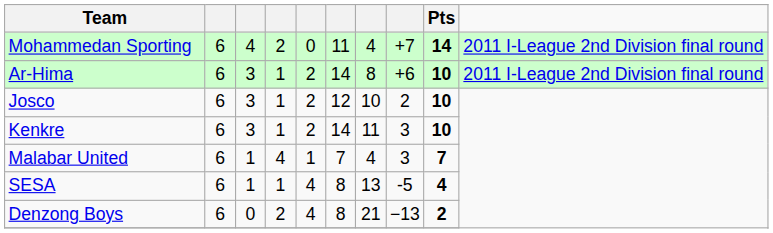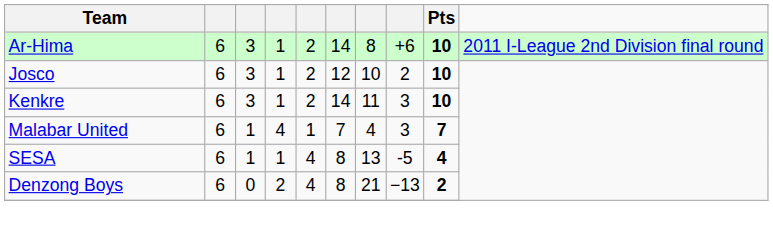 <table class="wikitable" style="text-align:center">
 <tr>
 <th width="175">Team</th>
 <th width="20"></th>
 <th width="20"></th>
 <th width="20"></th>
 <th width="20"></th>
 <th width="20"></th>
 <th width="20"></th>
 <th width="20"></th>
 <th width="20">Pts</th>
-</tr>
-<tr bgcolor="#ccffcc">
-<td align=left><a href='#'>Mohammedan Sporting</a></td>
-<td>6</td>
-<td>4</td>
-<td>2</td>
-<td>0</td>
-<td>11</td>
-<td>4</td>
-<td>+7</td>
-<td><strong>14</strong></td>
-<td><a href='#'>2011 I-League 2nd Division final round</a></td>
 </tr>
 <tr bgcolor="#ccffcc">
 <td align=left><a href='#'>Ar-Hima</a></td>
 <td>6</td>
 <td>3</td>
 <td>1</td>
 <td>2</td>
 <td>14</td>
 <td>8</td>
 <td>+6</td>
 <td><strong>10</strong></td>
 <td><a href='#'>2011 I-League 2nd Division final round</a></td>
 </tr>
 <tr>
 <td align=left><a href='#'>Josco</a></td>
 <td>6</td>
 <td>3</td>
 <td>1</td>
 <td>2</td>
 <td>12</td>
 <td>10</td>
 <td>2</td>
 <td><strong>10</strong></td>
 </tr>
 <tr>
 <td align=left><a href='#'>Kenkre</a></td>
 <td>6</td>
 <td>3</td>
 <td>1</td>
 <td>2</td>
 <td>14</td>
 <td>11</td>
 <td>3</td>
 <td><strong>10</strong></td>
 </tr>
 <tr>
 <td align=left><a href='#'>Malabar United</a></td>
 <td>6</td>
 <td>1</td>
 <td>4</td>
 <td>1</td>
 <td>7</td>
 <td>4</td>
 <td>3</td>
 <td><strong>7</strong></td>
 </tr>
 <tr>
 <td align=left><a href='#'>SESA</a></td>
 <td>6</td>
 <td>1</td>
 <td>1</td>
 <td>4</td>
 <td>8</td>
 <td>13</td>
 <td>-5</td>
 <td><strong>4</strong></td>
 </tr>
 <tr>
 <td align=left><a href='#'>Denzong Boys</a></td>
 <td>6</td>
 <td>0</td>
 <td>2</td>
 <td>4</td>
 <td>8</td>
 <td>21</td>
 <td>−13</td>
 <td><strong>2</strong></td>
 </tr>
 <tr>
 </tr>
 </table>
